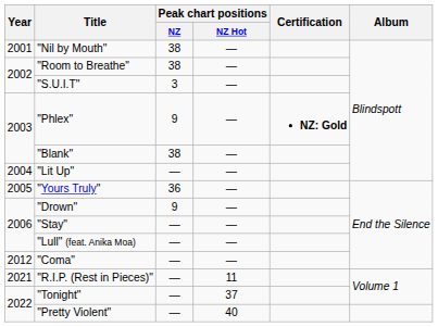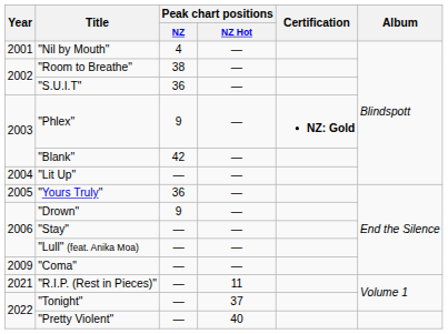 <table class="wikitable">
 <tr>
 <th rowspan="2"  width="1em">Year</th>
 <th rowspan="2">Title</th>
 <th colspan="2">Peak chart positions</th>
 <th rowspan="2">Certification</th>
 <th rowspan="2">Album</th>
 </tr>
 <tr>
 <th><small><a href='#'>NZ</a></small><br></th>
 <th><small><a href='#'>NZ Hot</a></small><br></th>
 </tr>
 <tr>
 <td>2001</td>
 <td>"Nil by Mouth"</td>
-<td align="center">38</td>
+<td align="center">4</td>
 <td align="center">—</td>
 <td></td>
 <td rowspan="6"><em>Blindspott</em></td>
 </tr>
 <tr>
 <td rowspan="2">2002</td>
 <td>"Room to Breathe"</td>
 <td align="center">38</td>
 <td align="center">—</td>
 <td></td>
 </tr>
 <tr>
 <td>"S.U.I.T"</td>
-<td align="center">3</td>
+<td align="center">36</td>
 <td align="center">—</td>
 <td></td>
 </tr>
 <tr>
 <td rowspan="2">2003</td>
 <td>"Phlex"</td>
 <td align="center">9</td>
 <td align="center">—</td>
 <td><strong><br><ul><li>NZ: Gold</li></ul></strong></td>
 </tr>
 <tr>
 <td>"Blank"</td>
-<td align="center">38</td>
+<td align="center">42</td>
 <td align="center">—</td>
 <td></td>
 </tr>
 <tr>
 <td>2004</td>
 <td>"Lit Up"</td>
 <td align="center">—</td>
 <td align="center">—</td>
 <td></td>
 </tr>
 <tr>
 <td>2005</td>
 <td>"<a href='#'>Yours Truly</a>"</td>
 <td align="center">36</td>
 <td align="center">—</td>
 <td></td>
 <td rowspan="5"><em>End the Silence</em></td>
 </tr>
 <tr>
 <td rowspan="3">2006</td>
 <td>"Drown"</td>
 <td align="center">9</td>
 <td align="center">—</td>
 <td></td>
 </tr>
 <tr>
 <td>"Stay"</td>
 <td align="center">—</td>
 <td align="center">—</td>
 <td></td>
 </tr>
 <tr>
 <td>"Lull" <small>(feat. Anika Moa)</small></td>
 <td align="center">—</td>
 <td align="center">—</td>
 <td></td>
 </tr>
 <tr>
-<td>2012</td>
+<td>2009</td>
 <td>"Coma"</td>
 <td align="center">—</td>
 <td align="center">—</td>
 <td></td>
 </tr>
 <tr>
 <td>2021</td>
 <td>"R.I.P. (Rest in Pieces)"</td>
 <td align="center">—</td>
 <td align="center">11</td>
 <td></td>
 <td rowspan="2"><em>Volume 1</em></td>
 </tr>
 <tr>
 <td rowspan="2">2022</td>
 <td>"Tonight"</td>
 <td align="center">—</td>
 <td align="center">37</td>
 <td></td>
 </tr>
 <tr>
 <td>"Pretty Violent"</td>
 <td align="center">—</td>
 <td align="center">40</td>
 <td></td>
 <td></td>
 </tr>
 </table>
